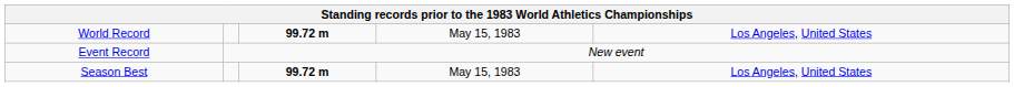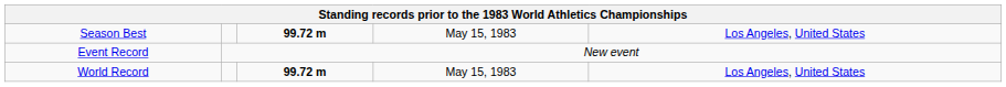 <table class="wikitable" style=" text-align:center; font-size:110%;" width="95%">
 <tr>
 <th colspan="5">Standing records prior to the 1983 World Athletics Championships</th>
 </tr>
 <tr>
-<td><a href='#'>World Record</a></td>
+<td><a href='#'>Season Best</a></td>
 <td></td>
 <td><strong>99.72 m</strong></td>
 <td>May 15, 1983</td>
 <td> <a href='#'>Los Angeles</a>, <a href='#'>United States</a></td>
 </tr>
 <tr>
 <td><a href='#'>Event Record</a></td>
 <td colspan="4"><em>New event</em></td>
 </tr>
 <tr>
-<td><a href='#'>Season Best</a></td>
+<td><a href='#'>World Record</a></td>
 <td></td>
 <td><strong>99.72 m</strong></td>
 <td>May 15, 1983</td>
 <td> <a href='#'>Los Angeles</a>, <a href='#'>United States</a></td>
 </tr>
 </table>
